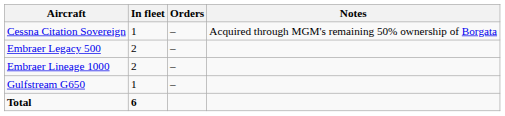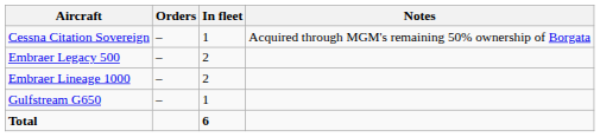 <table class="wikitable">
 <tr>
 <th>Aircraft</th>
+<th>Orders</th>
 <th>In fleet</th>
-<th>Orders</th>
 <th>Notes</th>
 </tr>
 <tr>
 <td><a href='#'>Cessna Citation Sovereign</a></td>
+<td>–</td>
 <td>1</td>
-<td>–</td>
 <td>Acquired through MGM's remaining 50% ownership of <a href='#'>Borgata</a></td>
 </tr>
 <tr>
 <td><a href='#'>Embraer Legacy 500</a></td>
+<td>–</td>
 <td>2</td>
-<td>–</td>
 <td></td>
 </tr>
 <tr>
 <td><a href='#'>Embraer Lineage 1000</a></td>
+<td>–</td>
 <td>2</td>
-<td>–</td>
 <td></td>
 </tr>
 <tr>
 <td><a href='#'>Gulfstream G650</a></td>
+<td>–</td>
 <td>1</td>
-<td>–</td>
 <td></td>
 </tr>
 <tr>
 <td><strong>Total</strong></td>
+<td></td>
 <td><strong>6</strong></td>
-<td></td>
 <td></td>
 </tr>
 </table>
